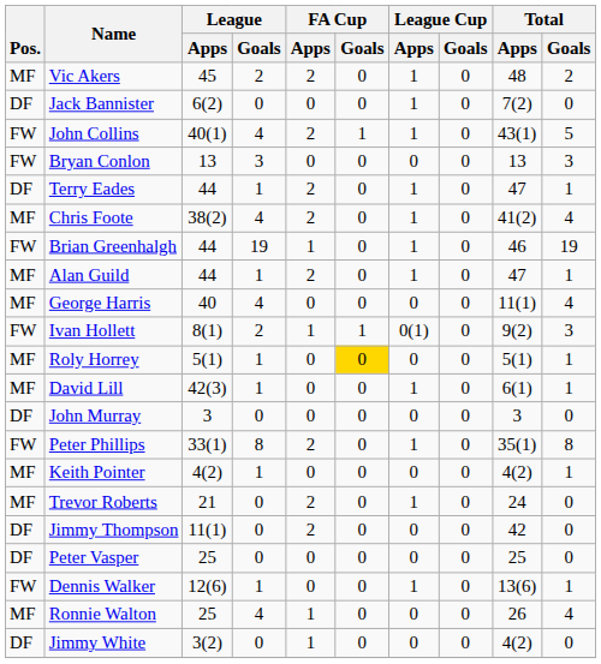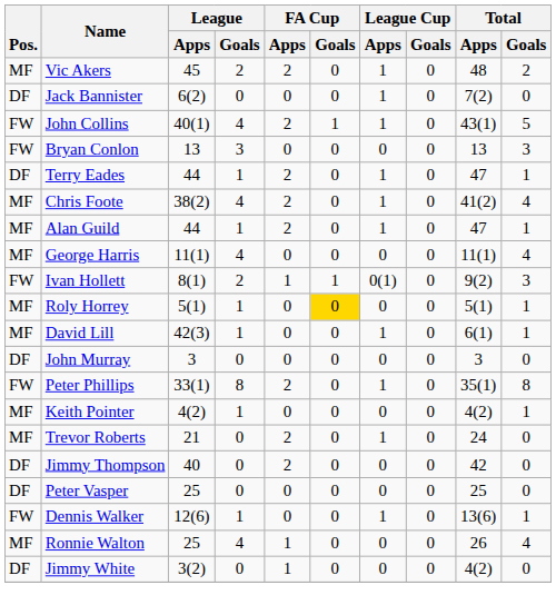 <table class="wikitable" style="text-align:center">
 <tr>
 <th rowspan="2" valign="bottom">Pos.</th>
 <th rowspan="2">Name</th>
 <th colspan="2" width="85">League</th>
 <th colspan="2" width="85">FA Cup</th>
 <th colspan="2" width="85">League Cup</th>
 <th colspan="2" width="85">Total</th>
 </tr>
 <tr>
 <th>Apps</th>
 <th>Goals</th>
 <th>Apps</th>
 <th>Goals</th>
 <th>Apps</th>
 <th>Goals</th>
 <th>Apps</th>
 <th>Goals</th>
 </tr>
 <tr>
 <td align="left">MF</td>
 <td align="left"> <a href='#'>Vic Akers</a></td>
 <td>45</td>
 <td>2</td>
 <td>2</td>
 <td>0</td>
 <td>1</td>
 <td>0</td>
 <td>48</td>
 <td>2</td>
 </tr>
 <tr>
 <td align="left">DF</td>
 <td align="left"> <a href='#'>Jack Bannister</a></td>
 <td>6(2)</td>
 <td>0</td>
 <td>0</td>
 <td>0</td>
 <td>1</td>
 <td>0</td>
 <td>7(2)</td>
 <td>0</td>
 </tr>
 <tr>
 <td align="left">FW</td>
 <td align="left"> <a href='#'>John Collins</a></td>
 <td>40(1)</td>
 <td>4</td>
 <td>2</td>
 <td>1</td>
 <td>1</td>
 <td>0</td>
 <td>43(1)</td>
 <td>5</td>
 </tr>
 <tr>
 <td align="left">FW</td>
 <td align="left"> <a href='#'>Bryan Conlon</a></td>
 <td>13</td>
 <td>3</td>
 <td>0</td>
 <td>0</td>
 <td>0</td>
 <td>0</td>
 <td>13</td>
 <td>3</td>
 </tr>
 <tr>
 <td align="left">DF</td>
 <td align="left"> <a href='#'>Terry Eades</a></td>
 <td>44</td>
 <td>1</td>
 <td>2</td>
 <td>0</td>
 <td>1</td>
 <td>0</td>
 <td>47</td>
 <td>1</td>
 </tr>
 <tr>
 <td align="left">MF</td>
 <td align="left"> <a href='#'>Chris Foote</a></td>
 <td>38(2)</td>
 <td>4</td>
 <td>2</td>
 <td>0</td>
 <td>1</td>
 <td>0</td>
 <td>41(2)</td>
 <td>4</td>
 </tr>
 <tr>
-<td align="left">FW</td>
-<td align="left"> <a href='#'>Brian Greenhalgh</a></td>
-<td>44</td>
-<td>19</td>
-<td>1</td>
-<td>0</td>
-<td>1</td>
-<td>0</td>
-<td>46</td>
-<td>19</td>
-</tr>
-<tr>
 <td align="left">MF</td>
 <td align="left"> <a href='#'>Alan Guild</a></td>
 <td>44</td>
 <td>1</td>
 <td>2</td>
 <td>0</td>
 <td>1</td>
 <td>0</td>
 <td>47</td>
 <td>1</td>
 </tr>
 <tr>
 <td align="left">MF</td>
 <td align="left"> <a href='#'>George Harris</a></td>
-<td>40</td>
+<td>11(1)</td>
 <td>4</td>
 <td>0</td>
 <td>0</td>
 <td>0</td>
 <td>0</td>
 <td>11(1)</td>
 <td>4</td>
 </tr>
 <tr>
 <td align="left">FW</td>
 <td align="left"> <a href='#'>Ivan Hollett</a></td>
 <td>8(1)</td>
 <td>2</td>
 <td>1</td>
 <td>1</td>
 <td>0(1)</td>
 <td>0</td>
 <td>9(2)</td>
 <td>3</td>
 </tr>
 <tr>
 <td align="left">MF</td>
 <td align="left"> <a href='#'>Roly Horrey</a></td>
 <td>5(1)</td>
 <td>1</td>
 <td>0</td>
 <td style="background: gold;">0</td>
 <td>0</td>
 <td>0</td>
 <td>5(1)</td>
 <td>1</td>
 </tr>
 <tr>
 <td align="left">MF</td>
 <td align="left"> <a href='#'>David Lill</a></td>
 <td>42(3)</td>
 <td>1</td>
 <td>0</td>
 <td>0</td>
 <td>1</td>
 <td>0</td>
 <td>6(1)</td>
 <td>1</td>
 </tr>
 <tr>
 <td align="left">DF</td>
 <td align="left"> <a href='#'>John Murray</a></td>
 <td>3</td>
 <td>0</td>
 <td>0</td>
 <td>0</td>
 <td>0</td>
 <td>0</td>
 <td>3</td>
 <td>0</td>
 </tr>
 <tr>
 <td align="left">FW</td>
 <td align="left"> <a href='#'>Peter Phillips</a></td>
 <td>33(1)</td>
 <td>8</td>
 <td>2</td>
 <td>0</td>
 <td>1</td>
 <td>0</td>
 <td>35(1)</td>
 <td>8</td>
 </tr>
 <tr>
 <td align="left">MF</td>
 <td align="left"> <a href='#'>Keith Pointer</a></td>
 <td>4(2)</td>
 <td>1</td>
 <td>0</td>
 <td>0</td>
 <td>0</td>
 <td>0</td>
 <td>4(2)</td>
 <td>1</td>
 </tr>
 <tr>
 <td align="left">MF</td>
 <td align="left"> <a href='#'>Trevor Roberts</a></td>
 <td>21</td>
 <td>0</td>
 <td>2</td>
 <td>0</td>
 <td>1</td>
 <td>0</td>
 <td>24</td>
 <td>0</td>
 </tr>
 <tr>
 <td align="left">DF</td>
 <td align="left"> <a href='#'>Jimmy Thompson</a></td>
-<td>11(1)</td>
+<td>40</td>
 <td>0</td>
 <td>2</td>
 <td>0</td>
 <td>0</td>
 <td>0</td>
 <td>42</td>
 <td>0</td>
 </tr>
 <tr>
 <td align="left">DF</td>
 <td align="left"> <a href='#'>Peter Vasper</a></td>
 <td>25</td>
 <td>0</td>
 <td>0</td>
 <td>0</td>
 <td>0</td>
 <td>0</td>
 <td>25</td>
 <td>0</td>
 </tr>
 <tr>
 <td align="left">FW</td>
 <td align="left"> <a href='#'>Dennis Walker</a></td>
 <td>12(6)</td>
 <td>1</td>
 <td>0</td>
 <td>0</td>
 <td>1</td>
 <td>0</td>
 <td>13(6)</td>
 <td>1</td>
 </tr>
 <tr>
 <td align="left">MF</td>
 <td align="left"> <a href='#'>Ronnie Walton</a></td>
 <td>25</td>
 <td>4</td>
 <td>1</td>
 <td>0</td>
 <td>0</td>
 <td>0</td>
 <td>26</td>
 <td>4</td>
 </tr>
 <tr>
 <td align="left">DF</td>
 <td align="left"> <a href='#'>Jimmy White</a></td>
 <td>3(2)</td>
 <td>0</td>
 <td>1</td>
 <td>0</td>
 <td>0</td>
 <td>0</td>
 <td>4(2)</td>
 <td>0</td>
 </tr>
 <tr>
 </tr>
 </table>
